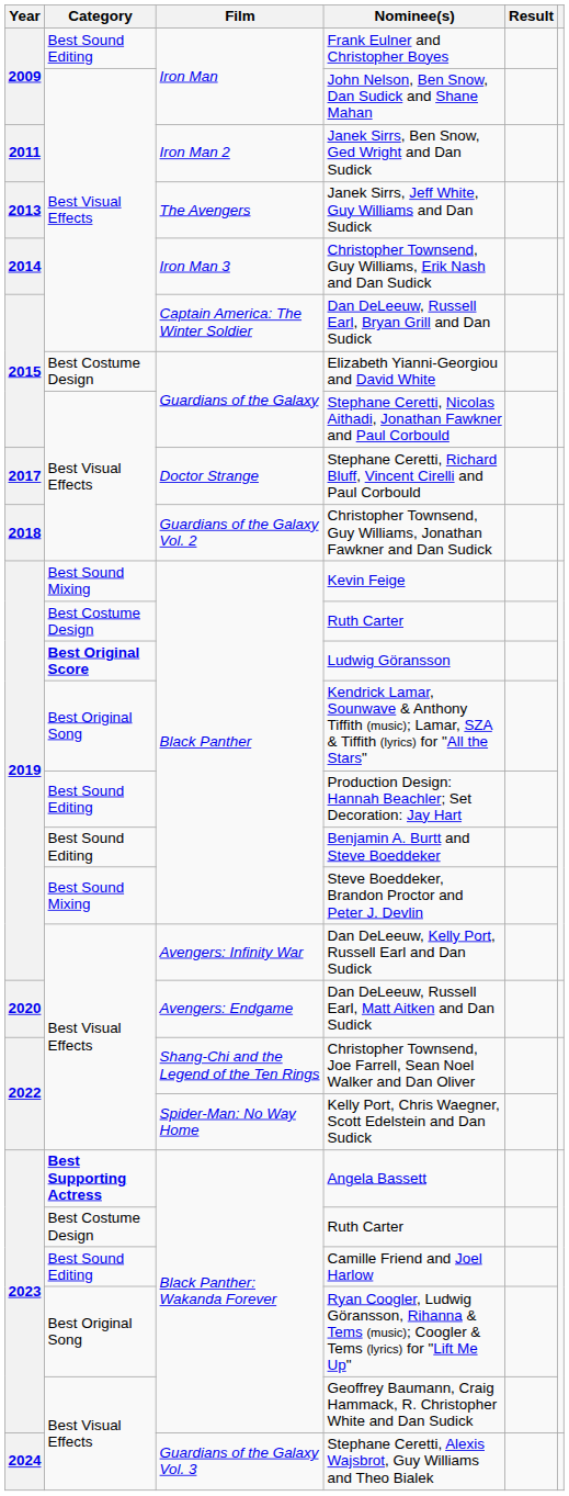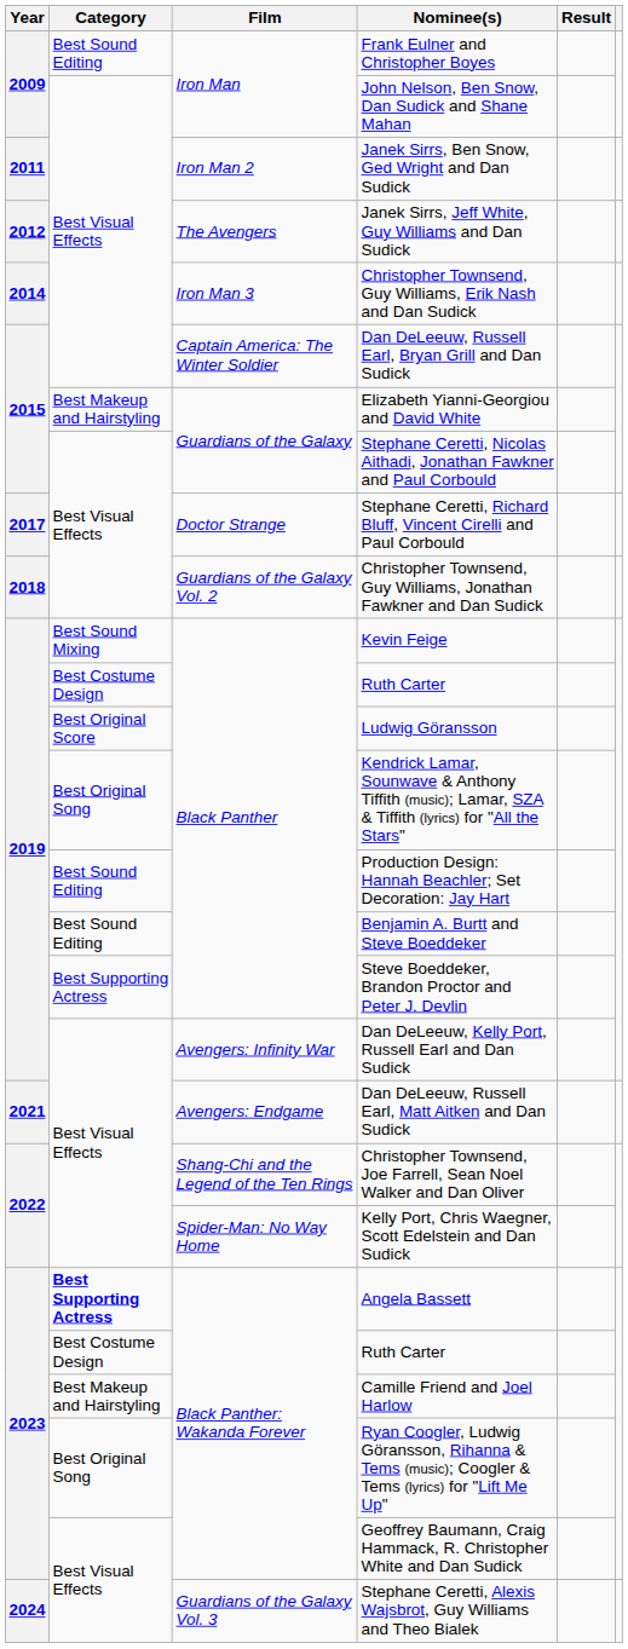 <table class="wikitable sortable">
 <tr>
 <th scope="col" style="width: 1%;">Year</th>
 <th scope="col" style="width: 20%;">Category</th>
 <th scope="col" style="width: 30%;">Film</th>
 <th scope="col">Nominee(s)</th>
 <th scope="col" style="width: 4%;">Result</th>
 <th scope="col" style="width: 1%;"></th>
 </tr>
 <tr>
 <th scope="row" rowspan="2"><a href='#'>2009</a></th>
 <td><a href='#'>Best Sound Editing</a></td>
 <td rowspan="2"><em><a href='#'>Iron Man</a></em></td>
 <td><a href='#'>Frank Eulner</a> and <a href='#'>Christopher Boyes</a></td>
 <td></td>
 <td rowspan="2" style="text-align: center;"></td>
 </tr>
 <tr>
 <td rowspan="5"><a href='#'>Best Visual Effects</a></td>
 <td><a href='#'>John Nelson</a>, <a href='#'>Ben Snow</a>, <a href='#'>Dan Sudick</a> and <a href='#'>Shane Mahan</a></td>
 <td></td>
 </tr>
 <tr>
 <th scope="row"><a href='#'>2011</a></th>
 <td><em><a href='#'>Iron Man 2</a></em></td>
 <td><a href='#'>Janek Sirrs</a>, Ben Snow, <a href='#'>Ged Wright</a> and Dan Sudick</td>
 <td></td>
 <td style="text-align: center;"></td>
 </tr>
 <tr>
-<th scope="row"><a href='#'>2013</a></th>
+<th scope="row"><a href='#'>2012</a></th>
 <td><em><a href='#'>The Avengers</a></em></td>
 <td>Janek Sirrs, <a href='#'>Jeff White</a>, <a href='#'>Guy Williams</a> and Dan Sudick</td>
 <td></td>
 <td style="text-align: center;"></td>
 </tr>
 <tr>
 <th scope="row"><a href='#'>2014</a></th>
 <td><em><a href='#'>Iron Man 3</a></em></td>
 <td><a href='#'>Christopher Townsend</a>, Guy Williams, <a href='#'>Erik Nash</a> and Dan Sudick</td>
 <td></td>
 <td style="text-align: center;"></td>
 </tr>
 <tr>
 <th scope="row" rowspan="3"><a href='#'>2015</a></th>
 <td><em><a href='#'>Captain America: The Winter Soldier</a></em></td>
 <td><a href='#'>Dan DeLeeuw</a>, <a href='#'>Russell Earl</a>, <a href='#'>Bryan Grill</a> and Dan Sudick</td>
 <td></td>
 <td rowspan="3" style="text-align: center;"></td>
 </tr>
 <tr>
-<td>Best Costume Design</td>
+<td><a href='#'>Best Makeup and Hairstyling</a></td>
 <td rowspan="2"><em><a href='#'>Guardians of the Galaxy</a></em></td>
 <td>Elizabeth Yianni-Georgiou and <a href='#'>David White</a></td>
 <td></td>
 </tr>
 <tr>
 <td rowspan="3">Best Visual Effects</td>
 <td><a href='#'>Stephane Ceretti</a>, <a href='#'>Nicolas Aithadi</a>, <a href='#'>Jonathan Fawkner</a> and <a href='#'>Paul Corbould</a></td>
 <td></td>
 </tr>
 <tr>
 <th scope="row"><a href='#'>2017</a></th>
 <td><em><a href='#'>Doctor Strange</a></em></td>
 <td>Stephane Ceretti, <a href='#'>Richard Bluff</a>, <a href='#'>Vincent Cirelli</a> and Paul Corbould</td>
 <td></td>
 <td style="text-align: center;"></td>
 </tr>
 <tr>
 <th scope="row"><a href='#'>2018</a></th>
 <td><em><a href='#'>Guardians of the Galaxy Vol. 2</a></em></td>
 <td>Christopher Townsend, Guy Williams, Jonathan Fawkner and Dan Sudick</td>
 <td></td>
 <td style="text-align: center;"></td>
 </tr>
 <tr>
 <th scope="row" rowspan="8"><a href='#'>2019</a></th>
 <td><a href='#'>Best Sound Mixing</a></td>
 <td rowspan="7"><em><a href='#'>Black Panther</a></em></td>
 <td><a href='#'>Kevin Feige</a></td>
 <td></td>
 <td rowspan="8" style="text-align: center;"></td>
 </tr>
 <tr>
 <td><a href='#'>Best Costume Design</a></td>
 <td><a href='#'>Ruth Carter</a></td>
 <td></td>
 </tr>
 <tr>
-<td><strong><a href='#'>Best Original Score</a></strong></td>
+<td><a href='#'>Best Original Score</a></td>
 <td><a href='#'>Ludwig Göransson</a></td>
 <td></td>
 </tr>
 <tr>
 <td><a href='#'>Best Original Song</a></td>
 <td><a href='#'>Kendrick Lamar</a>, <a href='#'>Sounwave</a> & Anthony Tiffith <small>(music)</small>; Lamar, <a href='#'>SZA</a> & Tiffith <small>(lyrics)</small> for "<a href='#'>All the Stars</a>"</td>
 <td></td>
 </tr>
 <tr>
 <td><a href='#'>Best Sound Editing</a></td>
 <td>Production Design: <a href='#'>Hannah Beachler</a>; Set Decoration: <a href='#'>Jay Hart</a></td>
 <td></td>
 </tr>
 <tr>
 <td>Best Sound Editing</td>
 <td><a href='#'>Benjamin A. Burtt</a> and <a href='#'>Steve Boeddeker</a></td>
 <td></td>
 </tr>
 <tr>
-<td><a href='#'>Best Sound Mixing</a></td>
+<td><a href='#'>Best Supporting Actress</a></td>
 <td>Steve Boeddeker, Brandon Proctor and <a href='#'>Peter J. Devlin</a></td>
 <td></td>
 </tr>
 <tr>
 <td rowspan="4">Best Visual Effects</td>
 <td><em><a href='#'>Avengers: Infinity War</a></em></td>
 <td>Dan DeLeeuw, <a href='#'>Kelly Port</a>, Russell Earl and Dan Sudick</td>
 <td></td>
 </tr>
 <tr>
-<th scope="row"><a href='#'>2020</a></th>
+<th scope="row"><a href='#'>2021</a></th>
 <td><em><a href='#'>Avengers: Endgame</a></em></td>
 <td>Dan DeLeeuw, Russell Earl, <a href='#'>Matt Aitken</a> and Dan Sudick</td>
 <td></td>
 <td style="text-align: center;"></td>
 </tr>
 <tr>
 <th scope="row" rowspan="2"><a href='#'>2022</a></th>
 <td><em><a href='#'>Shang-Chi and the Legend of the Ten Rings</a></em></td>
 <td>Christopher Townsend, Joe Farrell, Sean Noel Walker and Dan Oliver</td>
 <td></td>
 <td rowspan="2" style="text-align: center;"></td>
 </tr>
 <tr>
 <td><em><a href='#'>Spider-Man: No Way Home</a></em></td>
 <td>Kelly Port, Chris Waegner, Scott Edelstein and Dan Sudick</td>
 <td></td>
 </tr>
 <tr>
 <th rowspan="5"><a href='#'>2023</a></th>
 <td><strong><a href='#'>Best Supporting Actress</a></strong></td>
 <td rowspan="5"><em><a href='#'>Black Panther: Wakanda Forever</a></em></td>
 <td><a href='#'>Angela Bassett</a></td>
 <td></td>
 <td rowspan="5" style="text-align: center;"></td>
 </tr>
 <tr>
 <td>Best Costume Design</td>
 <td>Ruth Carter</td>
 <td></td>
 </tr>
 <tr>
-<td><a href='#'>Best Sound Editing</a></td>
+<td>Best Makeup and Hairstyling</td>
 <td>Camille Friend and <a href='#'>Joel Harlow</a></td>
 <td></td>
 </tr>
 <tr>
 <td>Best Original Song</td>
 <td><a href='#'>Ryan Coogler</a>, Ludwig Göransson, <a href='#'>Rihanna</a> & <a href='#'>Tems</a> <small>(music)</small>; Coogler & Tems <small>(lyrics)</small> for "<a href='#'>Lift Me Up</a>"</td>
 <td></td>
 </tr>
 <tr>
 <td rowspan="2">Best Visual Effects</td>
 <td>Geoffrey Baumann, Craig Hammack, R. Christopher White and Dan Sudick</td>
 <td></td>
 </tr>
 <tr>
 <th scope="row"><a href='#'>2024</a></th>
 <td><em><a href='#'>Guardians of the Galaxy Vol. 3</a></em></td>
 <td>Stephane Ceretti, <a href='#'>Alexis Wajsbrot</a>, Guy Williams and Theo Bialek</td>
 <td></td>
 <td style="text-align: center;"></td>
 </tr>
 </table>
